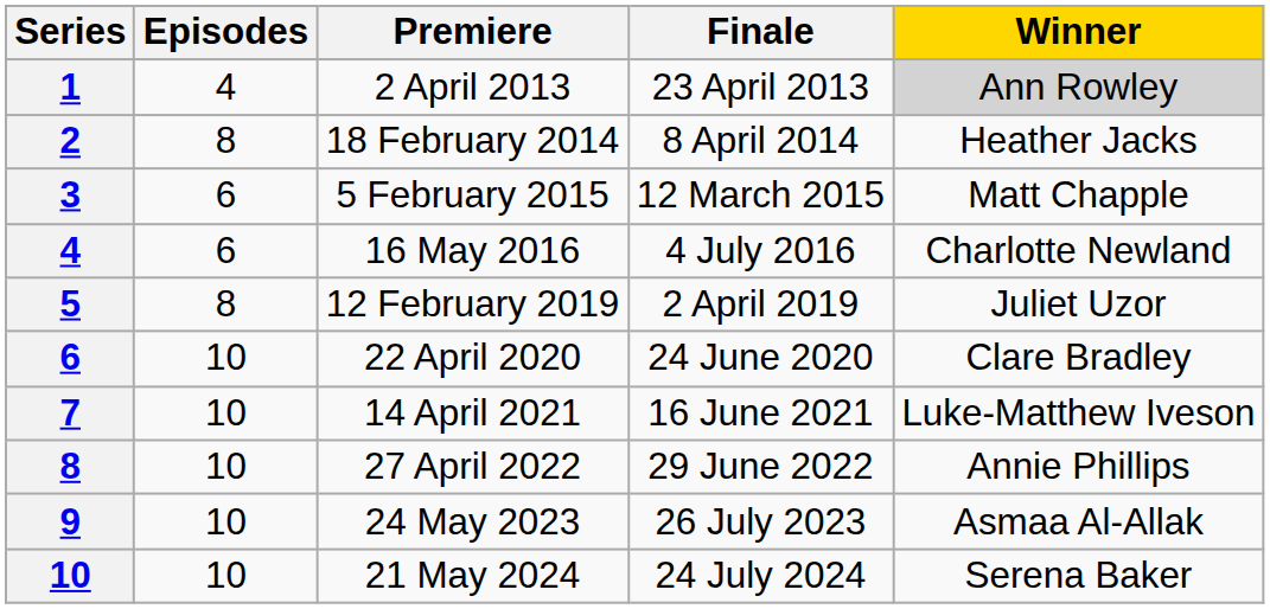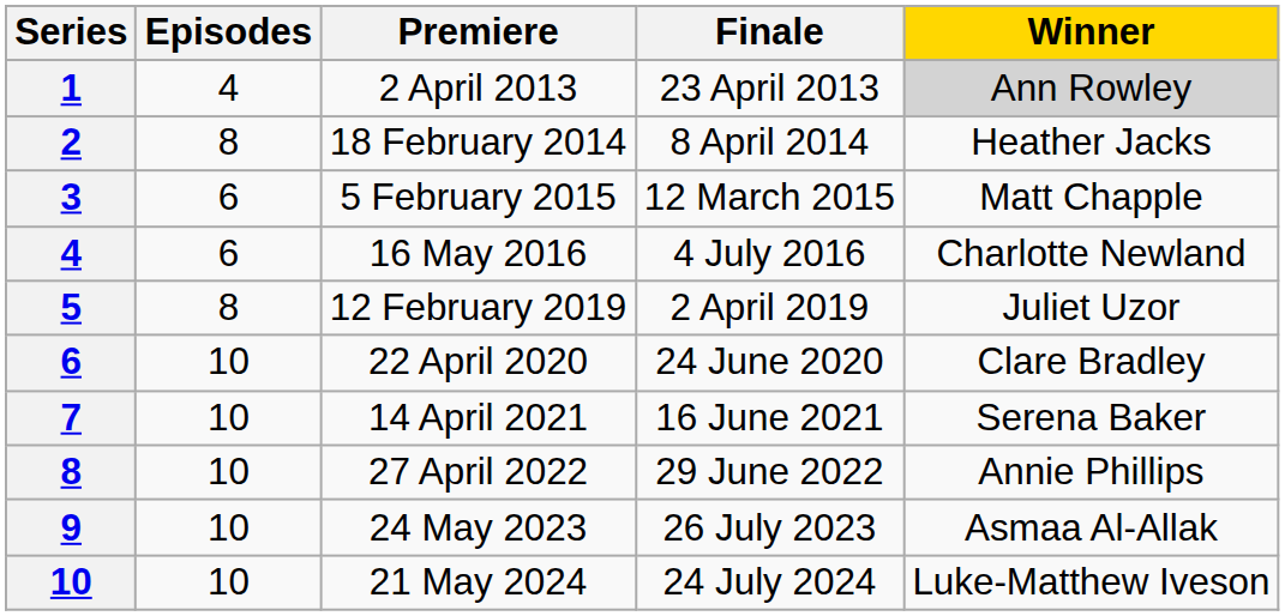 <table class="wikitable" style="text-align:center; line-height:16px">
 <tr>
 <th scope="col">Series</th>
 <th scope="col">Episodes</th>
 <th scope="col">Premiere</th>
 <th scope="col">Finale</th>
 <th style="background:gold">Winner</th>
 </tr>
 <tr>
 <th><a href='#'>1</a></th>
 <td>4</td>
 <td>2 April 2013</td>
 <td>23 April 2013</td>
 <td style="background: lightgrey;">Ann Rowley</td>
 </tr>
 <tr>
 <th><a href='#'>2</a></th>
 <td>8</td>
 <td>18 February 2014</td>
 <td>8 April 2014</td>
 <td>Heather Jacks</td>
 </tr>
 <tr>
 <th><a href='#'>3</a></th>
 <td>6</td>
 <td>5 February 2015</td>
 <td>12 March 2015</td>
 <td>Matt Chapple</td>
 </tr>
 <tr>
 <th><a href='#'>4</a></th>
 <td>6</td>
 <td>16 May 2016</td>
 <td>4 July 2016</td>
 <td>Charlotte Newland</td>
 </tr>
 <tr>
 <th><a href='#'>5</a></th>
 <td>8</td>
 <td>12 February 2019</td>
 <td>2 April 2019</td>
 <td>Juliet Uzor</td>
 </tr>
 <tr>
 <th><a href='#'>6</a></th>
 <td>10</td>
 <td>22 April 2020</td>
 <td>24 June 2020</td>
 <td>Clare Bradley</td>
 </tr>
 <tr>
 <th><a href='#'>7</a></th>
 <td>10</td>
 <td>14 April 2021</td>
 <td>16 June 2021</td>
-<td>Luke-Matthew Iveson</td>
+<td>Serena Baker</td>
 </tr>
 <tr>
 <th><a href='#'>8</a></th>
 <td>10</td>
 <td>27 April 2022</td>
 <td>29 June 2022</td>
 <td>Annie Phillips</td>
 </tr>
 <tr>
 <th><a href='#'>9</a></th>
 <td>10</td>
 <td>24 May 2023</td>
 <td>26 July 2023</td>
 <td>Asmaa Al-Allak</td>
 </tr>
 <tr>
 <th><a href='#'>10</a></th>
 <td>10</td>
 <td>21 May 2024</td>
 <td>24 July 2024</td>
-<td>Serena Baker</td>
+<td>Luke-Matthew Iveson</td>
 </tr>
 </table>
